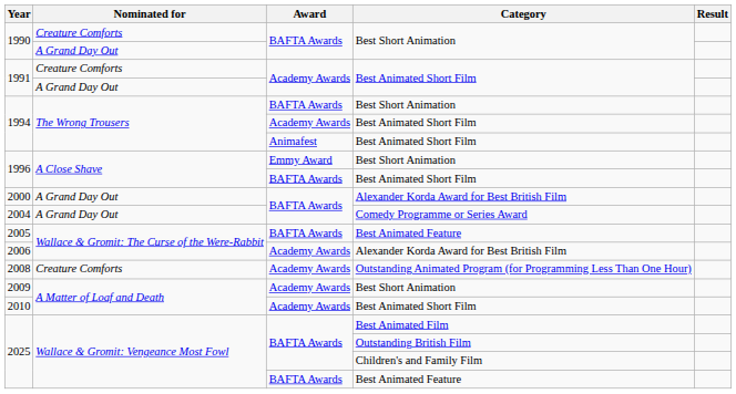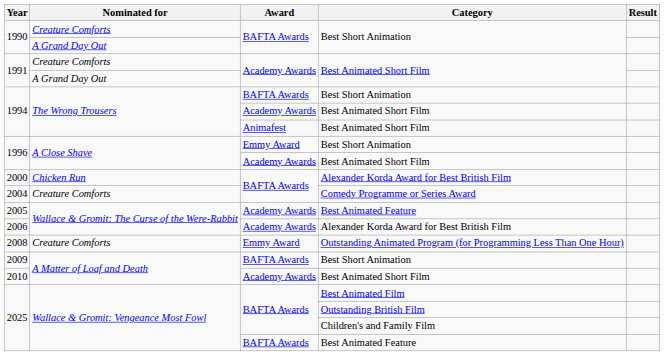 <table class="wikitable sortable">
 <tr>
 <th>Year</th>
 <th>Nominated for</th>
 <th>Award</th>
 <th>Category</th>
 <th>Result</th>
 </tr>
 <tr>
 <td rowspan="2">1990</td>
 <td><em><a href='#'>Creature Comforts</a></em></td>
 <td rowspan="2"><a href='#'>BAFTA Awards</a></td>
 <td rowspan="2">Best Short Animation</td>
 <td></td>
 </tr>
 <tr>
 <td><em><a href='#'>A Grand Day Out</a></em></td>
 <td></td>
 </tr>
 <tr>
 <td rowspan="2">1991</td>
 <td><em>Creature Comforts</em></td>
 <td rowspan="2"><a href='#'>Academy Awards</a></td>
 <td rowspan="2"><a href='#'>Best Animated Short Film</a></td>
 <td></td>
 </tr>
 <tr>
 <td><em>A Grand Day Out</em></td>
 <td></td>
 </tr>
 <tr>
 <td rowspan="3">1994</td>
 <td rowspan="3"><em><a href='#'>The Wrong Trousers</a></em></td>
 <td><a href='#'>BAFTA Awards</a></td>
 <td>Best Short Animation</td>
 <td></td>
 </tr>
 <tr>
 <td><a href='#'>Academy Awards</a></td>
 <td>Best Animated Short Film</td>
 <td></td>
 </tr>
 <tr>
 <td><a href='#'>Animafest</a></td>
 <td>Best Animated Short Film</td>
 <td></td>
 </tr>
 <tr>
 <td rowspan="2">1996</td>
 <td rowspan="2"><em><a href='#'>A Close Shave</a></em></td>
 <td><a href='#'>Emmy Award</a></td>
 <td>Best Short Animation</td>
 <td></td>
 </tr>
 <tr>
-<td><a href='#'>BAFTA Awards</a></td>
+<td><a href='#'>Academy Awards</a></td>
 <td>Best Animated Short Film</td>
 <td></td>
 </tr>
 <tr>
 <td>2000</td>
-<td><em>A Grand Day Out</em></td>
+<td><em><a href='#'>Chicken Run</a></em></td>
 <td rowspan="2"><a href='#'>BAFTA Awards</a></td>
 <td><a href='#'>Alexander Korda Award for Best British Film</a></td>
 <td></td>
 </tr>
 <tr>
 <td>2004</td>
-<td><em>A Grand Day Out</em></td>
+<td><em>Creature Comforts</em></td>
 <td><a href='#'>Comedy Programme or Series Award</a></td>
 <td></td>
 </tr>
 <tr>
 <td>2005</td>
 <td rowspan="2"><em><a href='#'>Wallace & Gromit: The Curse of the Were-Rabbit</a></em></td>
-<td><a href='#'>BAFTA Awards</a></td>
+<td><a href='#'>Academy Awards</a></td>
 <td><a href='#'>Best Animated Feature</a></td>
 <td></td>
 </tr>
 <tr>
 <td>2006</td>
 <td><a href='#'>Academy Awards</a></td>
 <td>Alexander Korda Award for Best British Film</td>
 <td></td>
 </tr>
 <tr>
 <td>2008</td>
 <td><em>Creature Comforts</em></td>
-<td><a href='#'>Academy Awards</a></td>
+<td><a href='#'>Emmy Award</a></td>
 <td><a href='#'>Outstanding Animated Program (for Programming Less Than One Hour)</a></td>
 <td></td>
 </tr>
 <tr>
 <td>2009</td>
 <td rowspan="2"><em><a href='#'>A Matter of Loaf and Death</a></em></td>
-<td><a href='#'>Academy Awards</a></td>
+<td><a href='#'>BAFTA Awards</a></td>
 <td>Best Short Animation</td>
 <td></td>
 </tr>
 <tr>
 <td>2010</td>
 <td><a href='#'>Academy Awards</a></td>
 <td>Best Animated Short Film</td>
 <td></td>
 </tr>
 <tr>
 <td rowspan="4">2025</td>
 <td rowspan="4"><em><a href='#'>Wallace & Gromit: Vengeance Most Fowl</a></em></td>
 <td rowspan="3"><a href='#'>BAFTA Awards</a></td>
 <td><a href='#'>Best Animated Film</a></td>
 <td></td>
 </tr>
 <tr>
 <td><a href='#'>Outstanding British Film</a></td>
 <td></td>
 </tr>
 <tr>
 <td>Children's and Family Film</td>
 <td></td>
 </tr>
 <tr>
 <td><a href='#'>BAFTA Awards</a></td>
 <td>Best Animated Feature</td>
 <td></td>
 </tr>
 </table>
